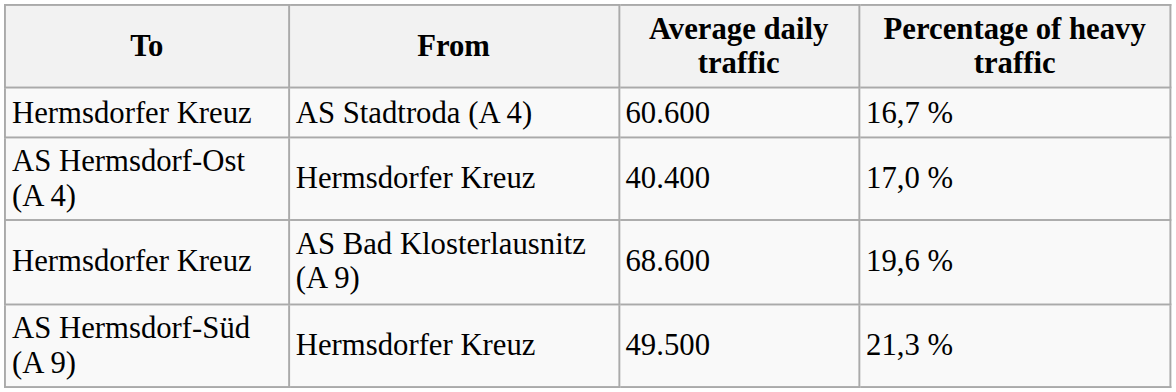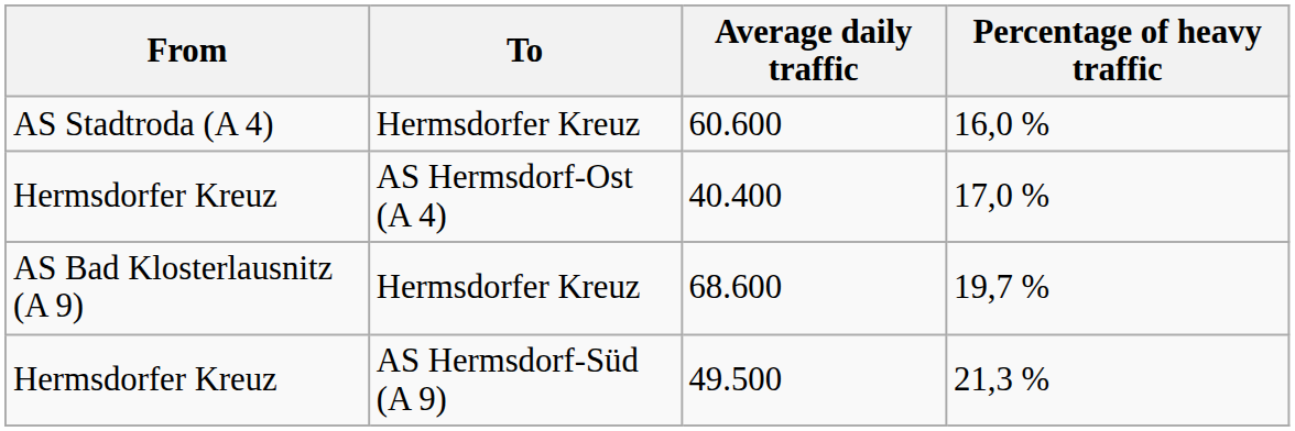 <table class="wikitable">
 <tr>
+<th>From</th>
 <th>To</th>
-<th>From</th>
 <th>Average daily traffic</th>
 <th>Percentage of heavy traffic<br></th>
 </tr>
 <tr>
+<td>AS Stadtroda (A 4)</td>
 <td>Hermsdorfer Kreuz</td>
-<td>AS Stadtroda (A 4)</td>
 <td>60.600</td>
-<td>16,7 %</td>
+<td>16,0 %</td>
 </tr>
 <tr>
+<td>Hermsdorfer Kreuz</td>
 <td>AS Hermsdorf-Ost (A 4)</td>
-<td>Hermsdorfer Kreuz</td>
 <td>40.400</td>
 <td>17,0 %</td>
 </tr>
 <tr>
+<td>AS Bad Klosterlausnitz (A 9)</td>
 <td>Hermsdorfer Kreuz</td>
-<td>AS Bad Klosterlausnitz (A 9)</td>
 <td>68.600</td>
-<td>19,6 %</td>
+<td>19,7 %</td>
 </tr>
 <tr>
+<td>Hermsdorfer Kreuz</td>
 <td>AS Hermsdorf-Süd (A 9)</td>
-<td>Hermsdorfer Kreuz</td>
 <td>49.500</td>
 <td>21,3 %</td>
 </tr>
 </table>
